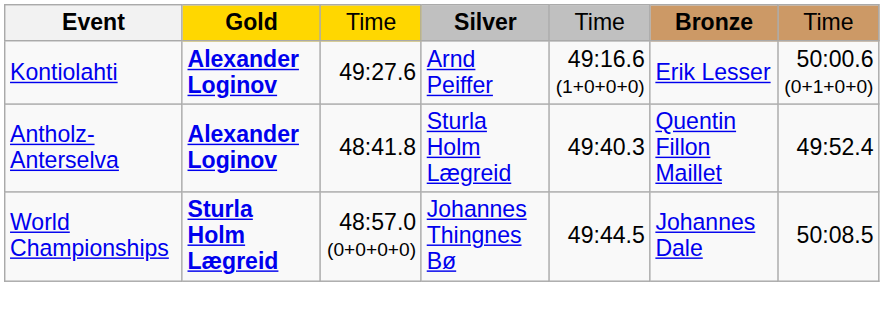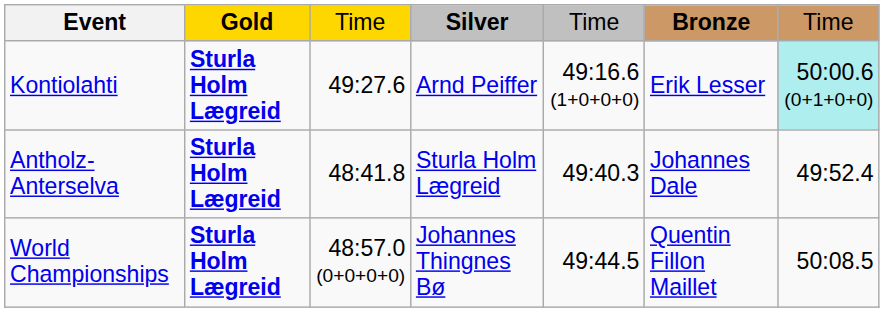 <table class="wikitable">
 <tr>
 <th width="180">Event</th>
 <th width="220" style="background:gold">Gold</th>
 <th width="70" style="background:gold;font-weight:normal">Time</th>
 <th width="220" style="background:silver">Silver</th>
 <th width="70" style="background:silver;font-weight:normal">Time</th>
 <th width="220" style="background:#CC9966">Bronze</th>
 <th width="70" style="background:#CC9966;font-weight:normal">Time</th>
 </tr>
 <tr>
 <td><a href='#'>Kontiolahti</a><br></td>
-<td><strong><a href='#'>Alexander Loginov</a></strong><br></td>
+<td><strong><a href='#'>Sturla Holm Lægreid</a></strong><br><small></small></td>
 <td align="right">49:27.6  <br> </td>
 <td><a href='#'>Arnd Peiffer</a><br></td>
 <td align="right">49:16.6<br><small>(1+0+0+0)</small></td>
 <td><a href='#'>Erik Lesser</a><br><small></small></td>
-<td align="right">50:00.6<br><small>(0+1+0+0)</small></td>
+<td align="right" style="background: paleturquoise;">50:00.6<br><small>(0+1+0+0)</small></td>
 </tr>
 <tr>
 <td><a href='#'>Antholz-Anterselva</a><br></td>
-<td><strong><a href='#'>Alexander Loginov</a></strong><br></td>
+<td><strong><a href='#'>Sturla Holm Lægreid</a></strong><br></td>
 <td align="right">48:41.8 <br> </td>
 <td><a href='#'>Sturla Holm Lægreid</a><br></td>
 <td align="right">49:40.3 <br> </td>
-<td><a href='#'>Quentin Fillon Maillet</a><br></td>
+<td><a href='#'>Johannes Dale</a><br></td>
 <td align="right">49:52.4 <br> </td>
 </tr>
 <tr>
 <td><a href='#'>World Championships</a><br></td>
 <td><strong><a href='#'>Sturla Holm Lægreid</a></strong><br></td>
 <td align="right">48:57.0<br><small>(0+0+0+0)</small></td>
 <td><a href='#'>Johannes Thingnes Bø</a><br><small></small></td>
 <td align="right">49:44.5<br> </td>
-<td><a href='#'>Johannes Dale</a><br></td>
+<td><a href='#'>Quentin Fillon Maillet</a><br></td>
 <td align="right">50:08.5<br> </td>
 </tr>
 </table>
